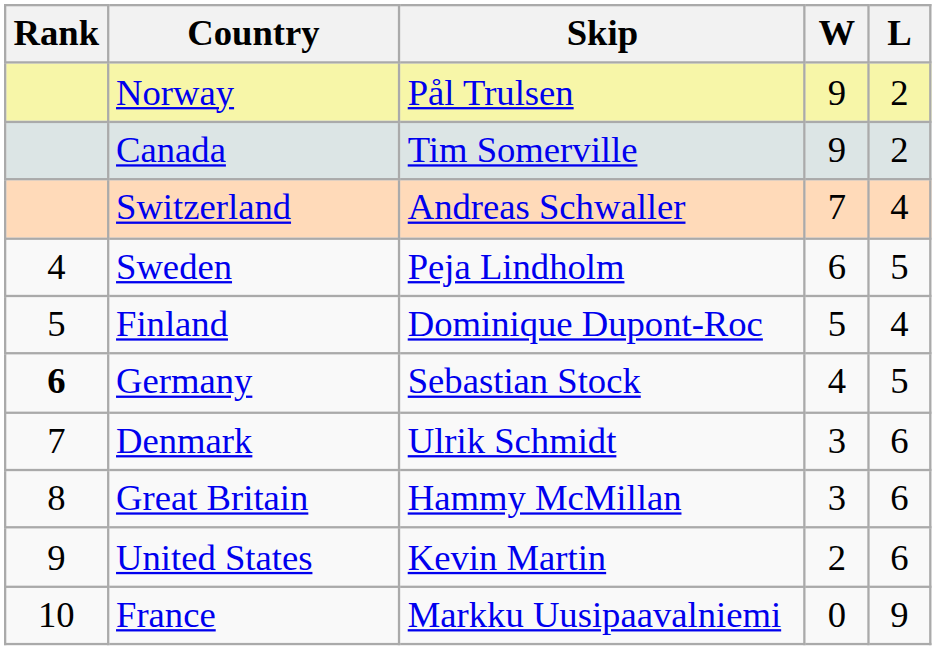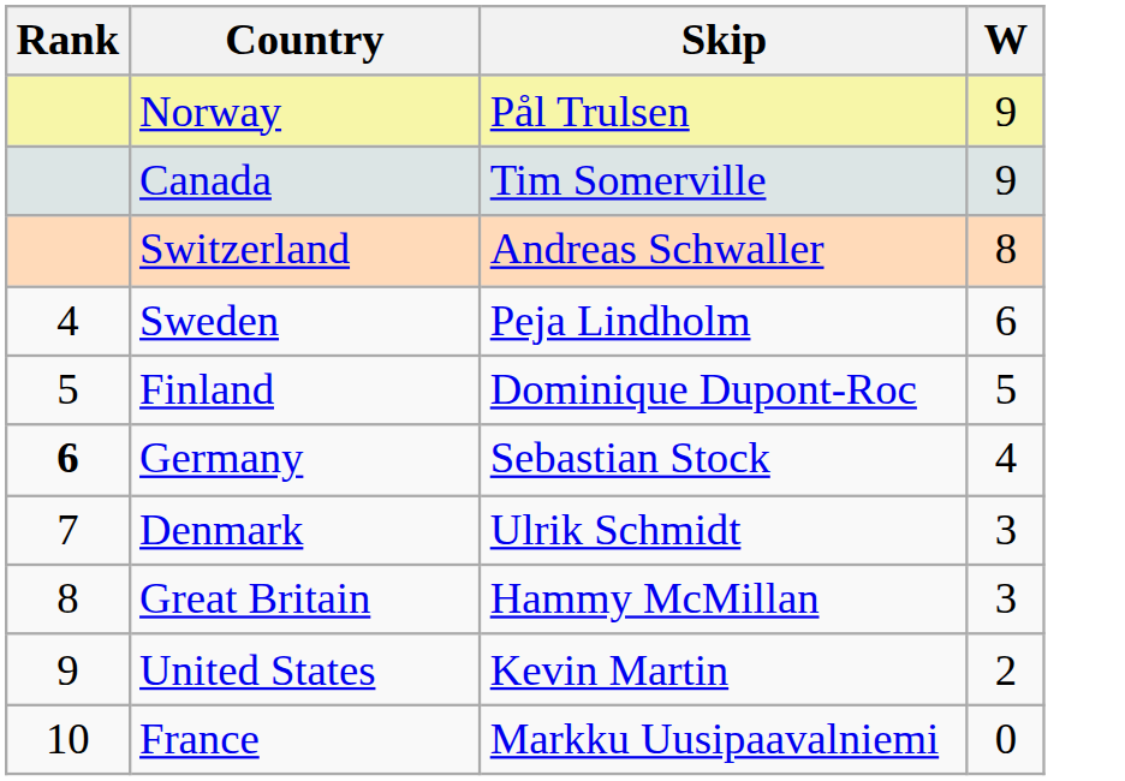 <table class="wikitable" style="text-align:center;">
 <tr>
 <th width="20">Rank</th>
 <th width="120">Country</th>
 <th width="170">Skip</th>
 <th width="20">W</th>
-<th width="20">L</th>
 </tr>
 <tr style="background:#F7F6A8;">
 <td></td>
 <td align=left> <a href='#'>Norway</a></td>
 <td align=left><a href='#'>Pål Trulsen</a></td>
 <td>9</td>
-<td>2</td>
 </tr>
 <tr style="background:#DCE5E5;">
 <td></td>
 <td align=left> <a href='#'>Canada</a></td>
 <td align=left><a href='#'>Tim Somerville</a></td>
 <td>9</td>
-<td>2</td>
 </tr>
 <tr style="background:#FFDAB9;">
 <td></td>
 <td align=left> <a href='#'>Switzerland</a></td>
 <td align=left><a href='#'>Andreas Schwaller</a></td>
-<td>7</td>
-<td>4</td>
+<td>8</td>
 </tr>
 <tr>
 <td>4</td>
 <td align=left> <a href='#'>Sweden</a></td>
 <td align=left><a href='#'>Peja Lindholm</a></td>
 <td>6</td>
-<td>5</td>
 </tr>
 <tr>
 <td>5</td>
 <td align=left> <a href='#'>Finland</a></td>
 <td align=left><a href='#'>Dominique Dupont-Roc</a></td>
 <td>5</td>
-<td>4</td>
 </tr>
 <tr>
 <td><strong>6</strong></td>
 <td align=left> <a href='#'>Germany</a></td>
 <td align=left><a href='#'>Sebastian Stock</a></td>
 <td>4</td>
-<td>5</td>
 </tr>
 <tr>
 <td>7</td>
 <td align=left> <a href='#'>Denmark</a></td>
 <td align=left><a href='#'>Ulrik Schmidt</a></td>
 <td>3</td>
-<td>6</td>
 </tr>
 <tr>
 <td>8</td>
 <td align=left> <a href='#'>Great Britain</a></td>
 <td align=left><a href='#'>Hammy McMillan</a></td>
 <td>3</td>
-<td>6</td>
 </tr>
 <tr>
 <td>9</td>
 <td align=left> <a href='#'>United States</a></td>
 <td align=left><a href='#'>Kevin Martin</a></td>
 <td>2</td>
-<td>6</td>
 </tr>
 <tr>
 <td>10</td>
 <td align=left> <a href='#'>France</a></td>
 <td align=left><a href='#'>Markku Uusipaavalniemi</a></td>
 <td>0</td>
-<td>9</td>
 </tr>
 </table>
